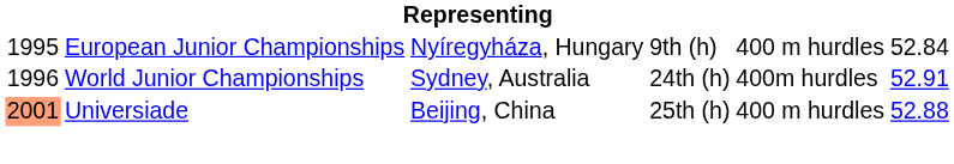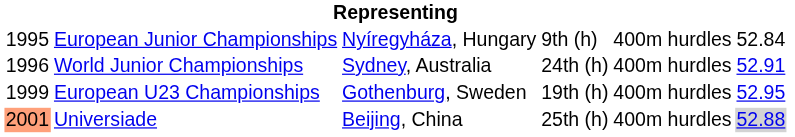 <table>
 <tr>
 <th colspan="6">Representing </th>
 </tr>
 <tr>
 <td>1995</td>
 <td><a href='#'>European Junior Championships</a></td>
 <td><a href='#'>Nyíregyháza</a>, Hungary</td>
 <td>9th (h)</td>
-<td>400 m hurdles</td>
+<td>400m hurdles</td>
 <td>52.84</td>
 </tr>
 <tr>
 <td>1996</td>
 <td><a href='#'>World Junior Championships</a></td>
 <td><a href='#'>Sydney</a>, Australia</td>
 <td>24th (h)</td>
 <td>400m hurdles</td>
 <td><a href='#'>52.91</a></td>
 </tr>
 <tr>
+<td>1999</td>
+<td><a href='#'>European U23 Championships</a></td>
+<td><a href='#'>Gothenburg</a>, Sweden</td>
+<td>19th (h)</td>
+<td>400m hurdles</td>
+<td><a href='#'>52.95</a></td>
+</tr>
+<tr>
 <td style="background: lightsalmon;">2001</td>
 <td><a href='#'>Universiade</a></td>
 <td><a href='#'>Beijing</a>, China</td>
 <td>25th (h)</td>
-<td>400 m hurdles</td>
-<td><a href='#'>52.88</a></td>
+<td>400m hurdles</td>
+<td style="background: lightgrey;"><a href='#'>52.88</a></td>
 </tr>
 </table>
